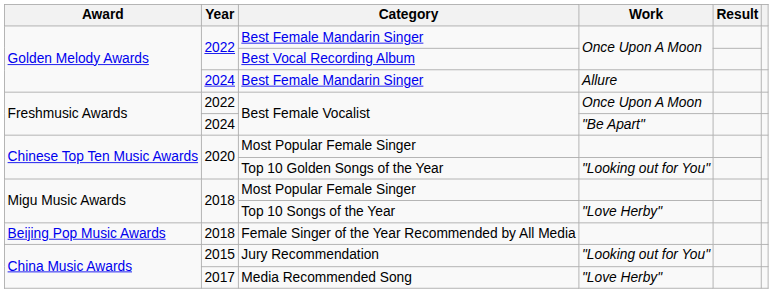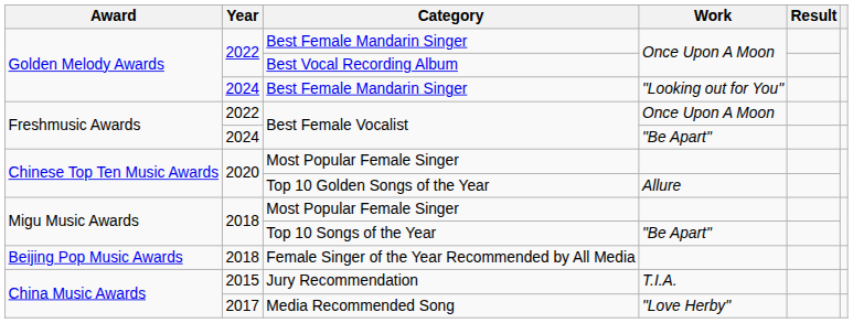 <table class="wikitable sortable">
 <tr>
 <th>Award</th>
 <th>Year</th>
 <th>Category</th>
 <th>Work</th>
 <th>Result</th>
 <th class="unsortable"></th>
 </tr>
 <tr>
 <td rowspan="3"><a href='#'>Golden Melody Awards</a></td>
 <td rowspan="2"><a href='#'>2022</a></td>
 <td><a href='#'>Best Female Mandarin Singer</a></td>
 <td rowspan="2"><em>Once Upon A Moon</em></td>
 <td></td>
 <td rowspan="2"><br><br></td>
 </tr>
 <tr>
 <td><a href='#'>Best Vocal Recording Album</a></td>
 <td></td>
 </tr>
 <tr>
 <td><a href='#'>2024</a></td>
 <td><a href='#'>Best Female Mandarin Singer</a></td>
-<td><em>Allure</em></td>
+<td><em>"Looking out for You"</em></td>
 <td></td>
 <td></td>
 </tr>
 <tr>
 <td rowspan="2">Freshmusic Awards</td>
 <td>2022</td>
 <td rowspan="2">Best Female Vocalist</td>
 <td><em>Once Upon A Moon</em></td>
 <td></td>
 <td><br></td>
 </tr>
 <tr>
 <td>2024</td>
 <td><em>"Be Apart"</em></td>
 <td></td>
 <td></td>
 </tr>
 <tr>
 <td rowspan="2"><a href='#'>Chinese Top Ten Music Awards</a></td>
 <td rowspan="2">2020</td>
 <td>Most Popular Female Singer</td>
 <td></td>
 <td></td>
 <td rowspan="2"><br></td>
 </tr>
 <tr>
 <td>Top 10 Golden Songs of the Year</td>
-<td><em>"Looking out for You"</em></td>
+<td><em>Allure</em></td>
 <td></td>
 </tr>
 <tr>
 <td rowspan="2">Migu Music Awards</td>
 <td rowspan="2">2018</td>
 <td>Most Popular Female Singer</td>
 <td></td>
 <td></td>
 <td rowspan="2"></td>
 </tr>
 <tr>
 <td>Top 10 Songs of the Year</td>
-<td><em>"Love Herby"</em></td>
+<td><em>"Be Apart"</em></td>
 <td></td>
 </tr>
 <tr>
 <td><a href='#'>Beijing Pop Music Awards</a></td>
 <td>2018</td>
 <td>Female Singer of the Year Recommended by All Media</td>
 <td></td>
 <td></td>
 <td></td>
 </tr>
 <tr>
 <td rowspan="2"><a href='#'>China Music Awards</a></td>
 <td>2015</td>
 <td>Jury Recommendation</td>
-<td><em>"Looking out for You"</em></td>
+<td><em>T.I.A.</em></td>
 <td></td>
 <td></td>
 </tr>
 <tr>
 <td>2017</td>
 <td>Media Recommended Song</td>
 <td><em>"Love Herby"</em></td>
 <td></td>
 <td></td>
 </tr>
 </table>
